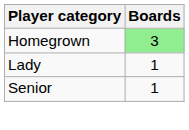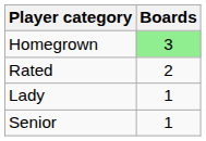 <table class="wikitable ">
 <tr>
 <th>Player category</th>
 <th>Boards</th>
 </tr>
 <tr>
 <td>Homegrown </td>
 <td align=center style="background: lightgreen;">3</td>
 </tr>
 <tr>
+<td>Rated</td>
+<td align=center>2</td>
+</tr>
+<tr>
 <td>Lady</td>
 <td align=center>1</td>
 </tr>
 <tr>
 <td>Senior </td>
 <td align=center>1</td>
 </tr>
 </table>
